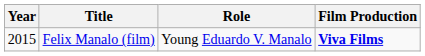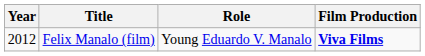 <table class="wikitable" style="font-size: 95%;">
 <tr>
 <th>Year</th>
 <th>Title</th>
 <th>Role</th>
 <th>Film Production</th>
 </tr>
 <tr>
-<td>2015</td>
+<td>2012</td>
 <td><a href='#'>Felix Manalo (film)</a></td>
 <td>Young <a href='#'>Eduardo V. Manalo</a></td>
 <td><strong><a href='#'>Viva Films</a></strong></td>
 </tr>
 </table>
